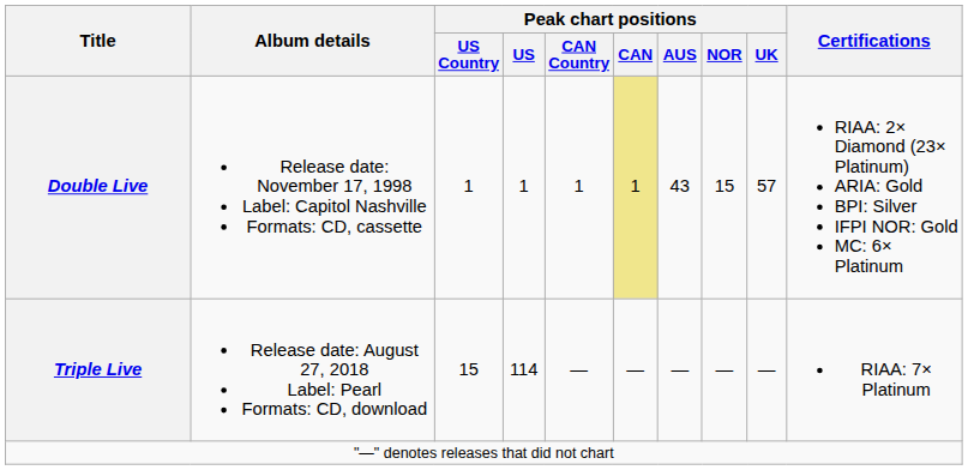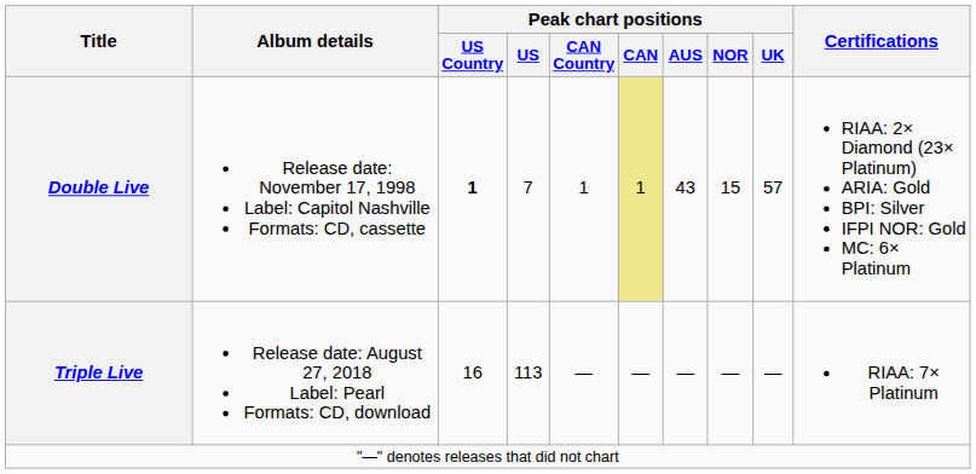 <table class="wikitable plainrowheaders" style="text-align:center;">
 <tr>
 <th rowspan="2" style="width:16em;">Title</th>
 <th rowspan="2" style="width:19em;">Album details</th>
 <th colspan="7">Peak chart positions</th>
 <th rowspan="2" style="width:12em;"><a href='#'>Certifications</a></th>
 </tr>
 <tr>
 <th scope="col" style="width:2.5em;font-size:90%;"><a href='#'>US <br>Country</a><br></th>
 <th scope="col" style="width:2.5em;font-size:90%;"><a href='#'>US</a><br></th>
 <th scope="col" style="width:2.5em;font-size:90%;"><a href='#'>CAN <br>Country</a><br></th>
 <th scope="col" style="width:2.5em;font-size:90%;"><a href='#'>CAN</a><br></th>
 <th scope="col" style="width:2.5em;font-size:90%;"><a href='#'>AUS</a><br></th>
 <th scope="col" style="width:2.5em;font-size:90%;"><a href='#'>NOR</a><br></th>
 <th scope="col" style="width:2.5em;font-size:90%;"><a href='#'>UK</a><br></th>
 </tr>
 <tr>
 <th scope="row"><em><a href='#'>Double Live</a></em></th>
 <td><br><ul><li>Release date: November 17, 1998</li><li>Label: Capitol Nashville</li><li>Formats: CD, cassette</li></ul></td>
-<td>1</td>
-<td>1</td>
+<td><strong>1</strong></td>
+<td>7</td>
 <td>1</td>
 <td style="background: khaki;">1</td>
 <td>43</td>
 <td>15</td>
 <td>57</td>
 <td align="left"><br><ul><li>RIAA: 2× Diamond (23× Platinum)</li><li>ARIA: Gold</li><li>BPI: Silver</li><li>IFPI NOR: Gold</li><li>MC: 6× Platinum</li></ul></td>
 </tr>
 <tr>
 <th scope="row"><em><a href='#'>Triple Live</a></em></th>
 <td><br><ul><li>Release date: August 27, 2018</li><li>Label: Pearl</li><li>Formats: CD, download</li></ul></td>
-<td>15</td>
-<td>114</td>
+<td>16</td>
+<td>113</td>
 <td>—</td>
 <td>—</td>
 <td>—</td>
 <td>—</td>
 <td>—</td>
 <td><br><ul><li>RIAA: 7× Platinum</li></ul></td>
 </tr>
 <tr>
 <td colspan="11" style="font-size:85%">"—" denotes releases that did not chart</td>
 </tr>
 </table>
